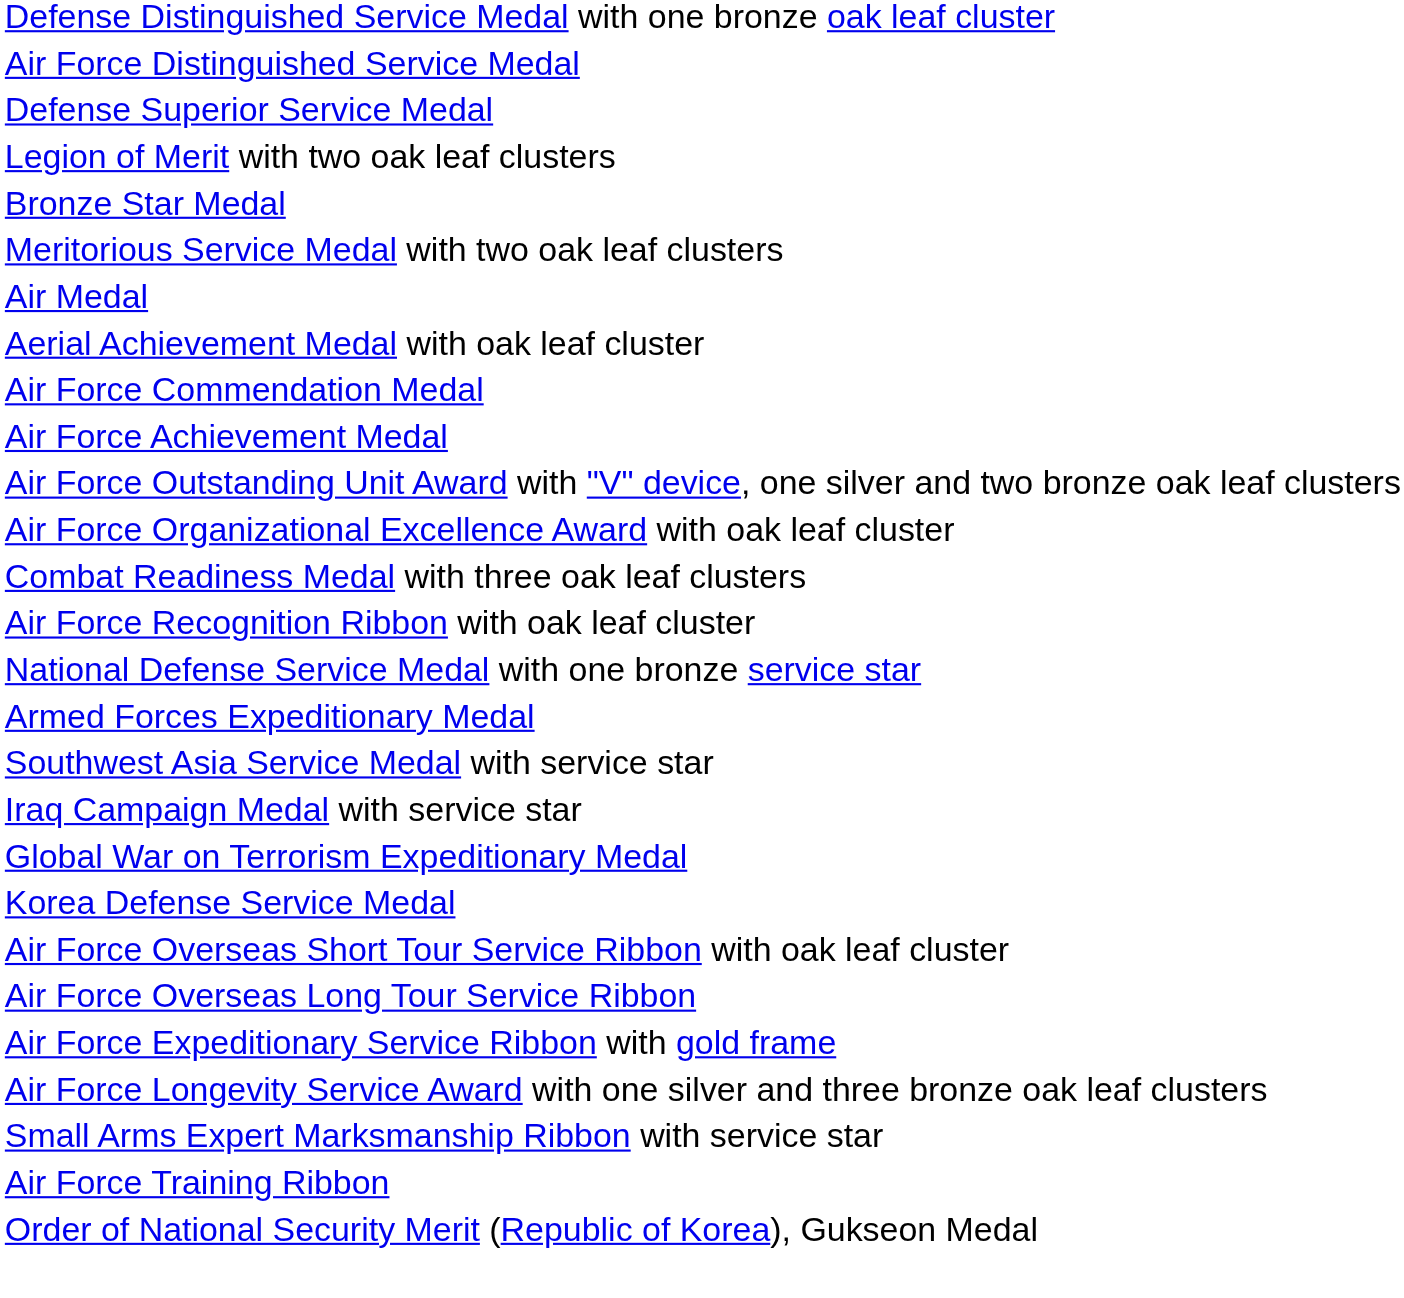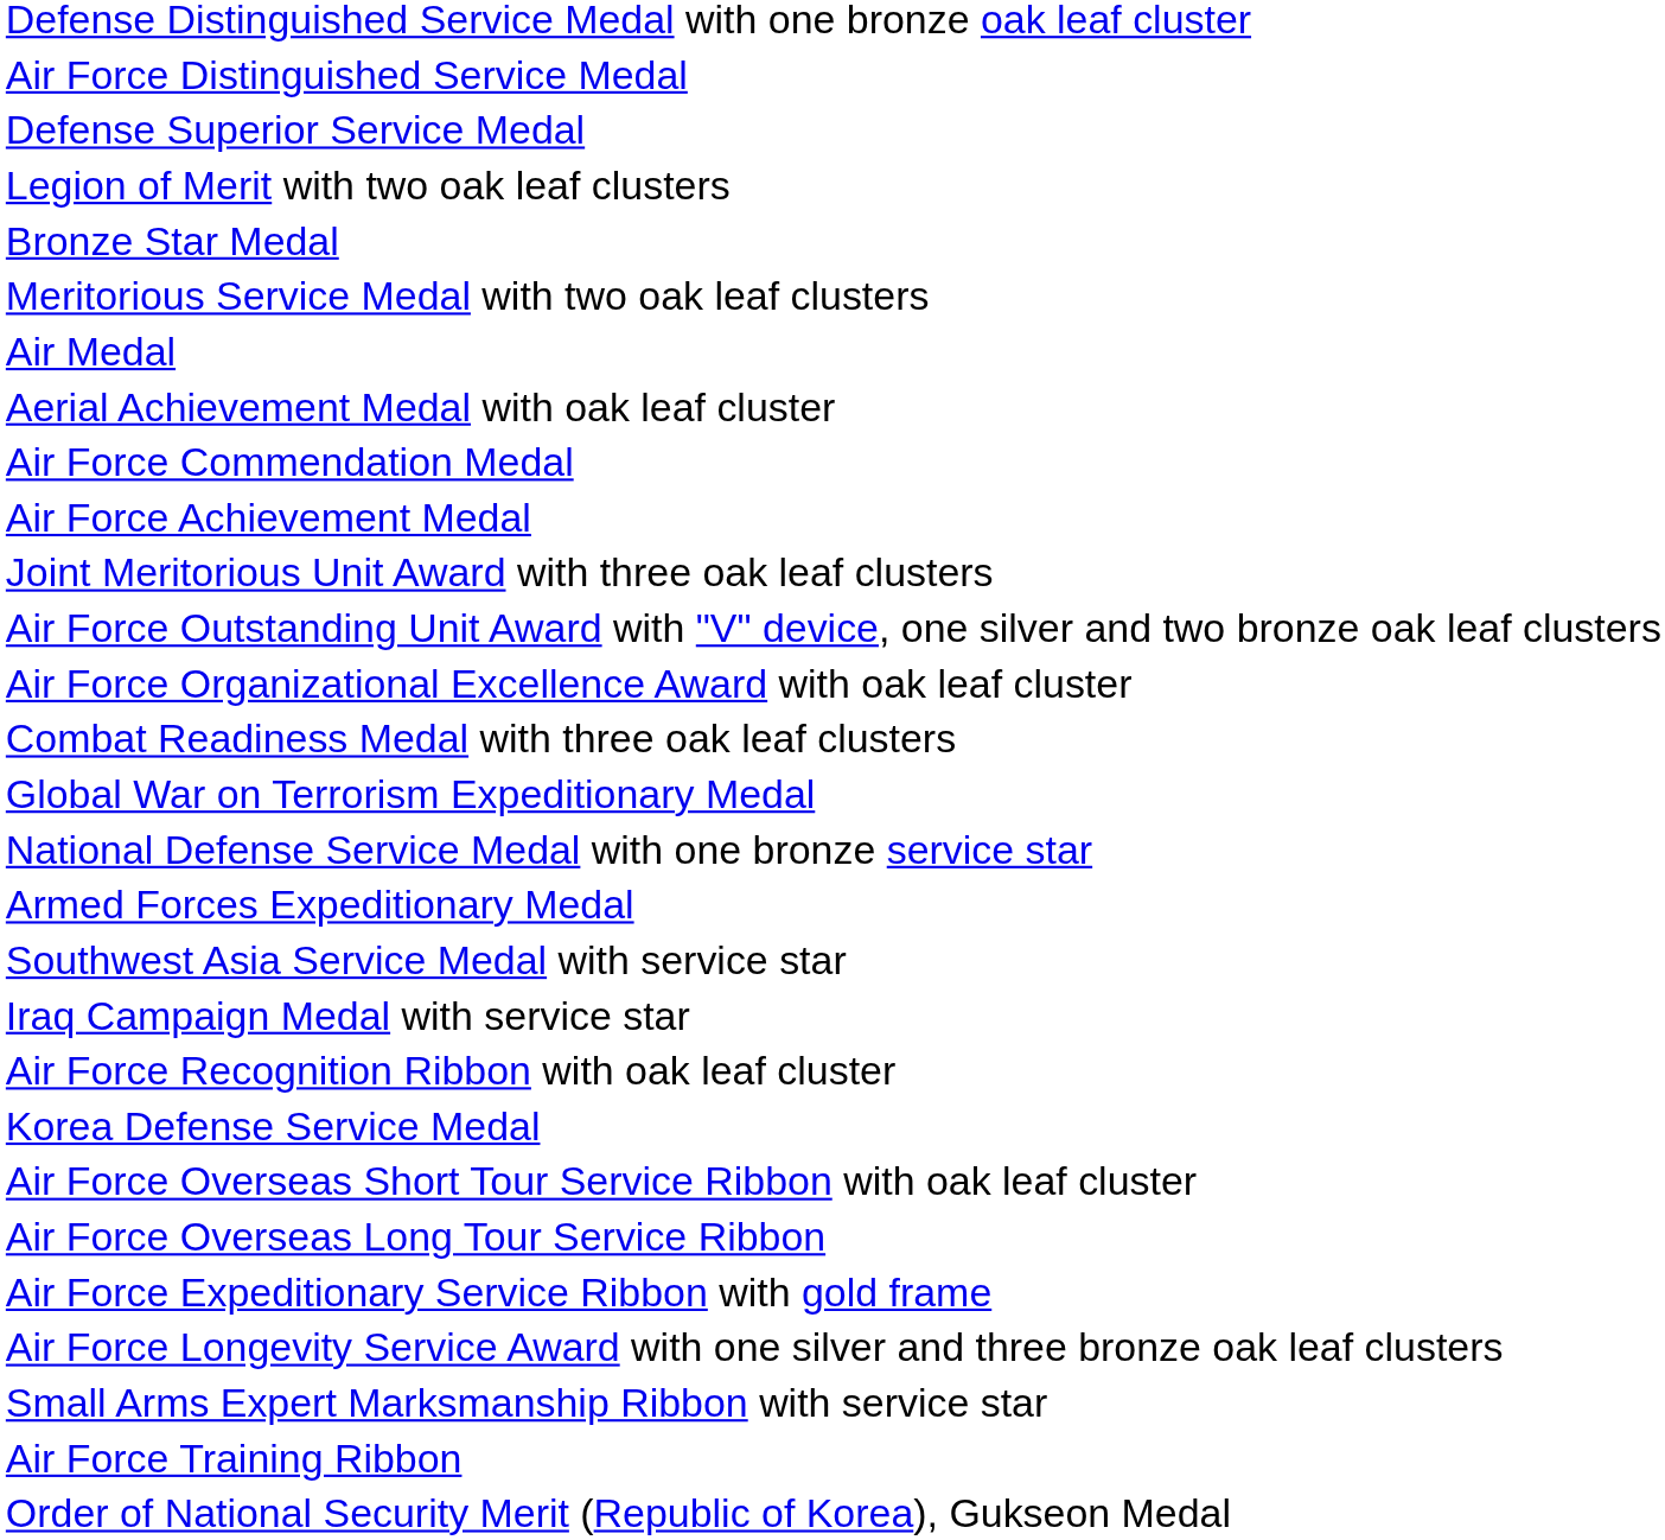 <table>
 <tr>
 <td></td>
 <td><a href='#'>Defense Distinguished Service Medal</a> with one bronze <a href='#'>oak leaf cluster</a></td>
 </tr>
 <tr>
 <td></td>
 <td><a href='#'>Air Force Distinguished Service Medal</a></td>
 </tr>
 <tr>
 <td></td>
 <td><a href='#'>Defense Superior Service Medal</a></td>
 </tr>
 <tr>
 <td><span></span><span></span></td>
 <td><a href='#'>Legion of Merit</a> with two oak leaf clusters</td>
 </tr>
 <tr>
 <td></td>
 <td><a href='#'>Bronze Star Medal</a></td>
 </tr>
 <tr>
 <td><span></span><span></span></td>
 <td><a href='#'>Meritorious Service Medal</a> with two oak leaf clusters</td>
 </tr>
 <tr>
 <td></td>
 <td><a href='#'>Air Medal</a></td>
 </tr>
 <tr>
 <td></td>
 <td><a href='#'>Aerial Achievement Medal</a> with oak leaf cluster</td>
 </tr>
 <tr>
 <td></td>
 <td><a href='#'>Air Force Commendation Medal</a></td>
 </tr>
 <tr>
 <td></td>
 <td><a href='#'>Air Force Achievement Medal</a></td>
 </tr>
 <tr>
+<td><span></span><span></span><span></span></td>
+<td><a href='#'>Joint Meritorious Unit Award</a> with three oak leaf clusters</td>
+</tr>
+<tr>
 <td><span></span><span></span><span></span><span></span></td>
 <td><a href='#'>Air Force Outstanding Unit Award</a> with <a href='#'>"V" device</a>, one silver and two bronze oak leaf clusters</td>
 </tr>
 <tr>
 <td></td>
 <td><a href='#'>Air Force Organizational Excellence Award</a> with oak leaf cluster</td>
 </tr>
 <tr>
 <td><span></span><span></span><span></span></td>
 <td><a href='#'>Combat Readiness Medal</a> with three oak leaf clusters</td>
 </tr>
 <tr>
 <td></td>
-<td><a href='#'>Air Force Recognition Ribbon</a> with oak leaf cluster</td>
+<td><a href='#'>Global War on Terrorism Expeditionary Medal</a></td>
 </tr>
 <tr>
 <td></td>
 <td><a href='#'>National Defense Service Medal</a> with one bronze <a href='#'>service star</a></td>
 </tr>
 <tr>
 <td></td>
 <td><a href='#'>Armed Forces Expeditionary Medal</a></td>
 </tr>
 <tr>
 <td></td>
 <td><a href='#'>Southwest Asia Service Medal</a> with service star</td>
 </tr>
 <tr>
 <td></td>
 <td><a href='#'>Iraq Campaign Medal</a> with service star</td>
 </tr>
 <tr>
 <td></td>
-<td><a href='#'>Global War on Terrorism Expeditionary Medal</a></td>
+<td><a href='#'>Air Force Recognition Ribbon</a> with oak leaf cluster</td>
 </tr>
 <tr>
 <td></td>
 <td><a href='#'>Korea Defense Service Medal</a></td>
 </tr>
 <tr>
 <td></td>
 <td><a href='#'>Air Force Overseas Short Tour Service Ribbon</a> with oak leaf cluster</td>
 </tr>
 <tr>
 <td></td>
 <td><a href='#'>Air Force Overseas Long Tour Service Ribbon</a></td>
 </tr>
 <tr>
 <td></td>
 <td><a href='#'>Air Force Expeditionary Service Ribbon</a> with <a href='#'>gold frame</a></td>
 </tr>
 <tr>
 <td><span></span><span></span><span></span><span></span></td>
 <td><a href='#'>Air Force Longevity Service Award</a> with one silver and three bronze oak leaf clusters</td>
 </tr>
 <tr>
 <td></td>
 <td><a href='#'>Small Arms Expert Marksmanship Ribbon</a> with service star</td>
 </tr>
 <tr>
 <td></td>
 <td><a href='#'>Air Force Training Ribbon</a></td>
 </tr>
 <tr>
 <td></td>
 <td><a href='#'>Order of National Security Merit</a> (<a href='#'>Republic of Korea</a>), Gukseon Medal</td>
 </tr>
 </table>
